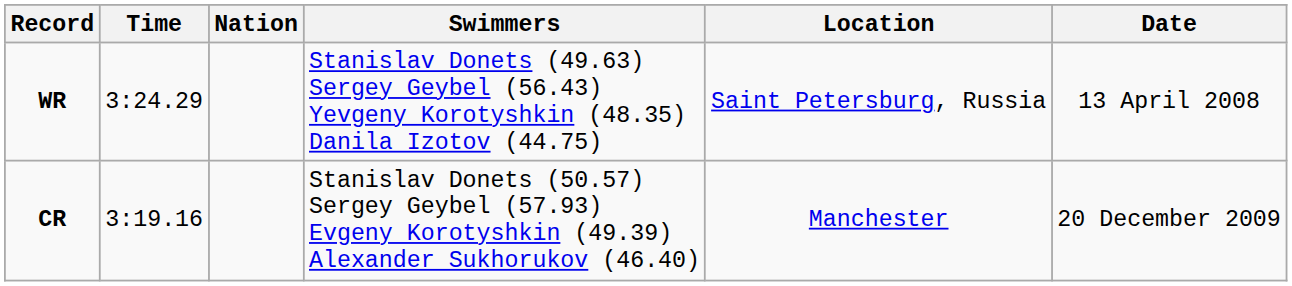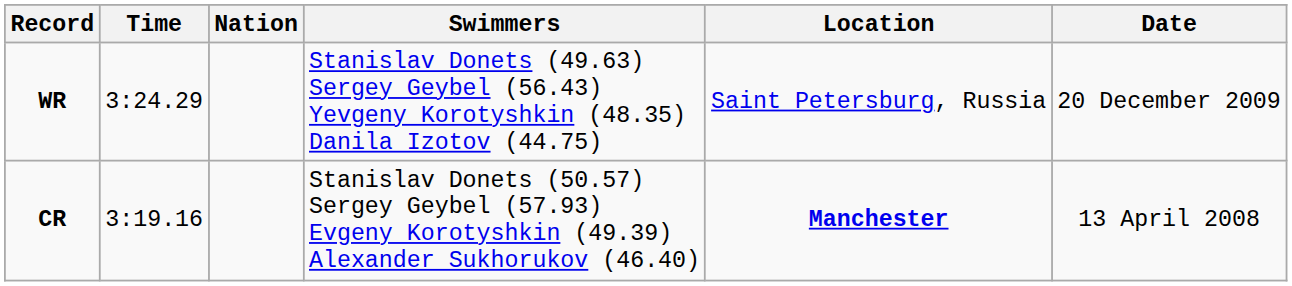 <table class=wikitable style=text-align:center>
 <tr>
 <th>Record</th>
 <th>Time</th>
 <th>Nation</th>
 <th>Swimmers</th>
 <th>Location</th>
 <th>Date</th>
 </tr>
 <tr>
 <td><strong>WR</strong></td>
 <td>3:24.29</td>
 <td></td>
 <td align=left><a href='#'>Stanislav Donets</a> (49.63)<br><a href='#'>Sergey Geybel</a> (56.43)<br><a href='#'>Yevgeny Korotyshkin</a> (48.35)<br><a href='#'>Danila Izotov</a> (44.75)</td>
 <td><a href='#'>Saint Petersburg</a>, Russia</td>
-<td>13 April 2008</td>
+<td>20 December 2009</td>
 </tr>
 <tr>
 <td><strong>CR</strong></td>
 <td>3:19.16</td>
 <td></td>
 <td align=left>Stanislav Donets (50.57)<br>Sergey Geybel (57.93)<br><a href='#'>Evgeny Korotyshkin</a> (49.39)<br><a href='#'>Alexander Sukhorukov</a> (46.40)</td>
-<td><a href='#'>Manchester</a></td>
-<td>20 December 2009</td>
+<td><strong><a href='#'>Manchester</a></strong></td>
+<td>13 April 2008</td>
 </tr>
 </table>
